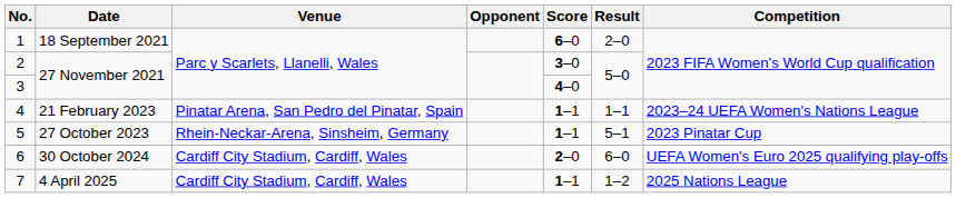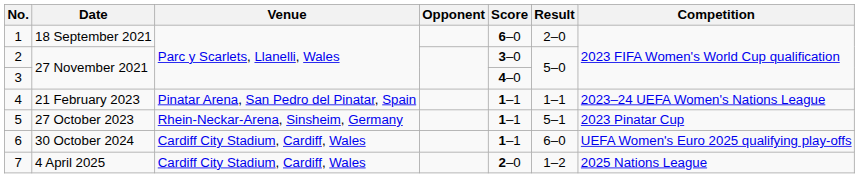 <table class="wikitable sortable">
 <tr>
 <th scope="col">No.</th>
 <th scope="col">Date</th>
 <th scope="col">Venue</th>
 <th scope="col">Opponent</th>
 <th scope="col">Score</th>
 <th scope="col">Result</th>
 <th scope="col">Competition</th>
 </tr>
 <tr>
 <td style="text-align:center">1</td>
 <td>18 September 2021</td>
 <td rowspan=3><a href='#'>Parc y Scarlets</a>, <a href='#'>Llanelli</a>, <a href='#'>Wales</a></td>
 <td></td>
 <td style="text-align:center"><strong>6</strong>–0</td>
 <td style="text-align:center">2–0</td>
 <td rowspan=3><a href='#'>2023 FIFA Women's World Cup qualification</a></td>
 </tr>
 <tr>
 <td style="text-align:center">2</td>
 <td rowspan="2">27 November 2021</td>
 <td rowspan="2"></td>
 <td style="text-align:center"><strong>3</strong>–0</td>
 <td style="text-align:center" rowspan="2">5–0</td>
 </tr>
 <tr>
 <td style="text-align:center">3</td>
 <td style="text-align:center"><strong>4</strong>–0</td>
 </tr>
 <tr>
 <td style="text-align:center">4</td>
 <td>21 February 2023</td>
 <td><a href='#'>Pinatar Arena</a>, <a href='#'>San Pedro del Pinatar</a>, <a href='#'>Spain</a></td>
 <td></td>
 <td style="text-align:center"><strong>1</strong>–1</td>
 <td style="text-align:center">1–1</td>
 <td><a href='#'>2023–24 UEFA Women's Nations League</a></td>
 </tr>
 <tr>
 <td style="text-align:center">5</td>
 <td>27 October 2023</td>
 <td><a href='#'>Rhein-Neckar-Arena</a>, <a href='#'>Sinsheim</a>, <a href='#'>Germany</a></td>
 <td></td>
 <td style="text-align:center"><strong>1</strong>–1</td>
 <td style="text-align:center">5–1</td>
 <td><a href='#'>2023 Pinatar Cup</a></td>
 </tr>
 <tr>
 <td style="text-align:center">6</td>
 <td>30 October 2024</td>
 <td><a href='#'>Cardiff City Stadium</a>, <a href='#'>Cardiff</a>, <a href='#'>Wales</a></td>
 <td></td>
-<td style="text-align:center"><strong>2</strong>–0</td>
+<td style="text-align:center"><strong>1</strong>–1</td>
 <td style="text-align:center">6–0</td>
 <td><a href='#'>UEFA Women's Euro 2025 qualifying play-offs</a></td>
 </tr>
 <tr>
 <td style="text-align:center">7</td>
 <td>4 April 2025</td>
 <td><a href='#'>Cardiff City Stadium</a>, <a href='#'>Cardiff</a>, <a href='#'>Wales</a></td>
 <td></td>
-<td style="text-align:center"><strong>1</strong>–1</td>
+<td style="text-align:center"><strong>2</strong>–0</td>
 <td style="text-align:center">1–2</td>
 <td><a href='#'>2025 Nations League</a></td>
 </tr>
 </table>
